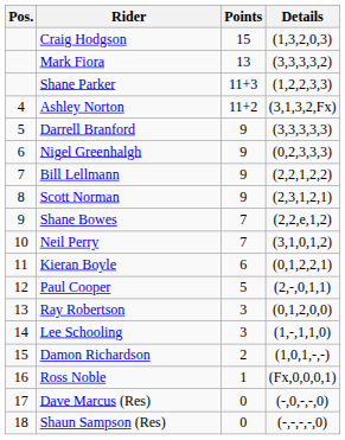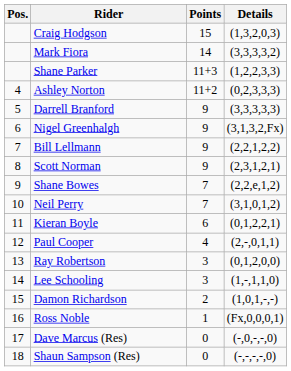 <table class=wikitable>
 <tr>
 <th width=25px>Pos.</th>
 <th width=200px>Rider</th>
 <th width=40px>Points</th>
 <th width=70px>Details</th>
 </tr>
 <tr align=center >
 <td></td>
 <td align=left><a href='#'>Craig Hodgson</a></td>
 <td>15</td>
 <td>(1,3,2,0,3)</td>
 </tr>
 <tr align=center >
 <td></td>
 <td align=left><a href='#'>Mark Fiora</a></td>
-<td>13</td>
+<td>14</td>
 <td>(3,3,3,3,2)</td>
 </tr>
 <tr align=center >
 <td></td>
 <td align=left><a href='#'>Shane Parker</a></td>
 <td>11+3</td>
 <td>(1,2,2,3,3)</td>
 </tr>
 <tr align=center>
 <td>4</td>
 <td align=left><a href='#'>Ashley Norton</a></td>
 <td>11+2</td>
-<td>(3,1,3,2,Fx)</td>
+<td>(0,2,3,3,3)</td>
 </tr>
 <tr align=center>
 <td>5</td>
 <td align=left><a href='#'>Darrell Branford</a></td>
 <td>9</td>
 <td>(3,3,3,3,3)</td>
 </tr>
 <tr align=center>
 <td>6</td>
 <td align=left><a href='#'>Nigel Greenhalgh</a></td>
 <td>9</td>
-<td>(0,2,3,3,3)</td>
+<td>(3,1,3,2,Fx)</td>
 </tr>
 <tr align=center>
 <td>7</td>
 <td align=left><a href='#'>Bill Lellmann</a></td>
 <td>9</td>
 <td>(2,2,1,2,2)</td>
 </tr>
 <tr align=center>
 <td>8</td>
 <td align=left><a href='#'>Scott Norman</a></td>
 <td>9</td>
 <td>(2,3,1,2,1)</td>
 </tr>
 <tr align=center>
 <td>9</td>
 <td align=left><a href='#'>Shane Bowes</a></td>
 <td>7</td>
 <td>(2,2,e,1,2)</td>
 </tr>
 <tr align=center>
 <td>10</td>
 <td align=left><a href='#'>Neil Perry</a></td>
 <td>7</td>
 <td>(3,1,0,1,2)</td>
 </tr>
 <tr align=center>
 <td>11</td>
 <td align=left><a href='#'>Kieran Boyle</a></td>
 <td>6</td>
 <td>(0,1,2,2,1)</td>
 </tr>
 <tr align=center>
 <td>12</td>
 <td align=left><a href='#'>Paul Cooper</a></td>
-<td>5</td>
+<td>4</td>
 <td>(2,-,0,1,1)</td>
 </tr>
 <tr align=center>
 <td>13</td>
 <td align=left><a href='#'>Ray Robertson</a></td>
 <td>3</td>
 <td>(0,1,2,0,0)</td>
 </tr>
 <tr align=center>
 <td>14</td>
 <td align=left><a href='#'>Lee Schooling</a></td>
 <td>3</td>
 <td>(1,-,1,1,0)</td>
 </tr>
 <tr align=center>
 <td>15</td>
 <td align=left><a href='#'>Damon Richardson</a></td>
 <td>2</td>
 <td>(1,0,1,-,-)</td>
 </tr>
 <tr align=center>
 <td>16</td>
 <td align=left><a href='#'>Ross Noble</a></td>
 <td>1</td>
 <td>(Fx,0,0,0,1)</td>
 </tr>
 <tr align=center>
 <td>17</td>
 <td align=left><a href='#'>Dave Marcus</a> (Res)</td>
 <td>0</td>
 <td>(-,0,-,-,0)</td>
 </tr>
 <tr align=center>
 <td>18</td>
 <td align=left><a href='#'>Shaun Sampson</a> (Res)</td>
 <td>0</td>
 <td>(-,-,-,-,0)</td>
 </tr>
 </table>
